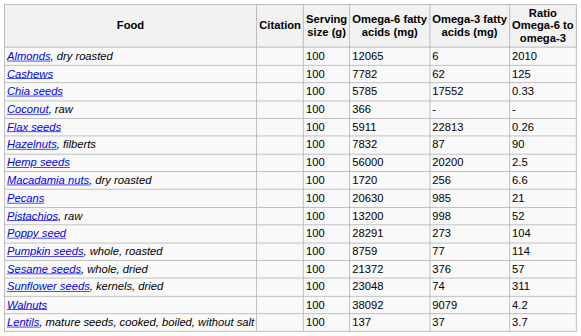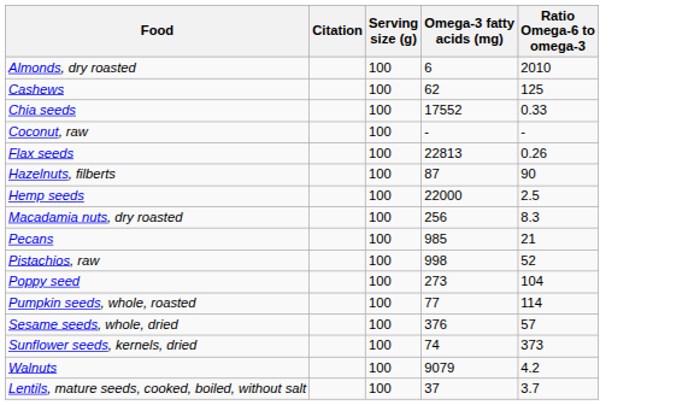 <table class="wikitable sortable col4right col5right">
 <tr bgcolor=" #CCCCCC">
 <th>Food</th>
 <th>Citation</th>
 <th>Serving<br>size (g)</th>
-<th>Omega-6 fatty<br>acids (mg)</th>
 <th>Omega-3 fatty<br>acids (mg)</th>
 <th data-sort-type="number">Ratio<br>Omega-6 to<br>omega-3</th>
 </tr>
 <tr>
 <td><em><a href='#'>Almonds</a>, dry roasted</em></td>
 <td></td>
 <td>100</td>
-<td>12065</td>
 <td>6</td>
 <td>2010</td>
 </tr>
 <tr>
 <td><em><a href='#'>Cashews</a></em></td>
 <td></td>
 <td>100</td>
-<td>7782</td>
 <td>62</td>
 <td>125</td>
 </tr>
 <tr>
 <td><em><a href='#'>Chia seeds</a></em></td>
 <td></td>
 <td>100</td>
-<td>5785</td>
 <td>17552</td>
 <td>0.33</td>
 </tr>
 <tr>
 <td><em><a href='#'>Coconut</a>, raw</em></td>
 <td></td>
 <td>100</td>
-<td>366</td>
 <td>-</td>
 <td>-</td>
 </tr>
 <tr>
 <td><em><a href='#'>Flax seeds</a></em></td>
 <td></td>
 <td>100</td>
-<td>5911</td>
 <td>22813</td>
 <td>0.26</td>
 </tr>
 <tr>
 <td><em><a href='#'>Hazelnuts</a>, filberts</em></td>
 <td></td>
 <td>100</td>
-<td>7832</td>
 <td>87</td>
 <td>90</td>
 </tr>
 <tr>
 <td><em><a href='#'>Hemp seeds</a></em></td>
 <td></td>
 <td>100</td>
-<td>56000</td>
-<td>20200</td>
+<td>22000</td>
 <td>2.5</td>
 </tr>
 <tr>
 <td><em><a href='#'>Macadamia nuts</a>, dry roasted</em></td>
 <td></td>
 <td>100</td>
-<td>1720</td>
 <td>256</td>
-<td>6.6</td>
+<td>8.3</td>
 </tr>
 <tr>
 <td><em><a href='#'>Pecans</a></em></td>
 <td></td>
 <td>100</td>
-<td>20630</td>
 <td>985</td>
 <td>21</td>
 </tr>
 <tr>
 <td><em><a href='#'>Pistachios</a>, raw</em></td>
 <td></td>
 <td>100</td>
-<td>13200</td>
 <td>998</td>
 <td>52</td>
 </tr>
 <tr>
 <td><em><a href='#'>Poppy seed</a></em></td>
 <td></td>
 <td>100</td>
-<td>28291</td>
 <td>273</td>
 <td>104</td>
 </tr>
 <tr>
 <td><em><a href='#'>Pumpkin seeds</a>, whole, roasted</em></td>
 <td></td>
 <td>100</td>
-<td>8759</td>
 <td>77</td>
 <td>114</td>
 </tr>
 <tr>
 <td><em><a href='#'>Sesame seeds</a>, whole, dried</em></td>
 <td></td>
 <td>100</td>
-<td>21372</td>
 <td>376</td>
 <td>57</td>
 </tr>
 <tr>
 <td><em><a href='#'>Sunflower seeds</a>, kernels, dried</em></td>
 <td></td>
 <td>100</td>
-<td>23048</td>
 <td>74</td>
-<td>311</td>
+<td>373</td>
 </tr>
 <tr>
 <td><em><a href='#'>Walnuts</a></em></td>
 <td></td>
 <td>100</td>
-<td>38092</td>
 <td>9079</td>
 <td>4.2</td>
 </tr>
 <tr>
 <td><em><a href='#'>Lentils</a>,</em> <em>mature seeds, cooked, boiled, without salt</em></td>
 <td></td>
 <td>100</td>
-<td>137</td>
 <td>37</td>
 <td>3.7</td>
 </tr>
 </table>
